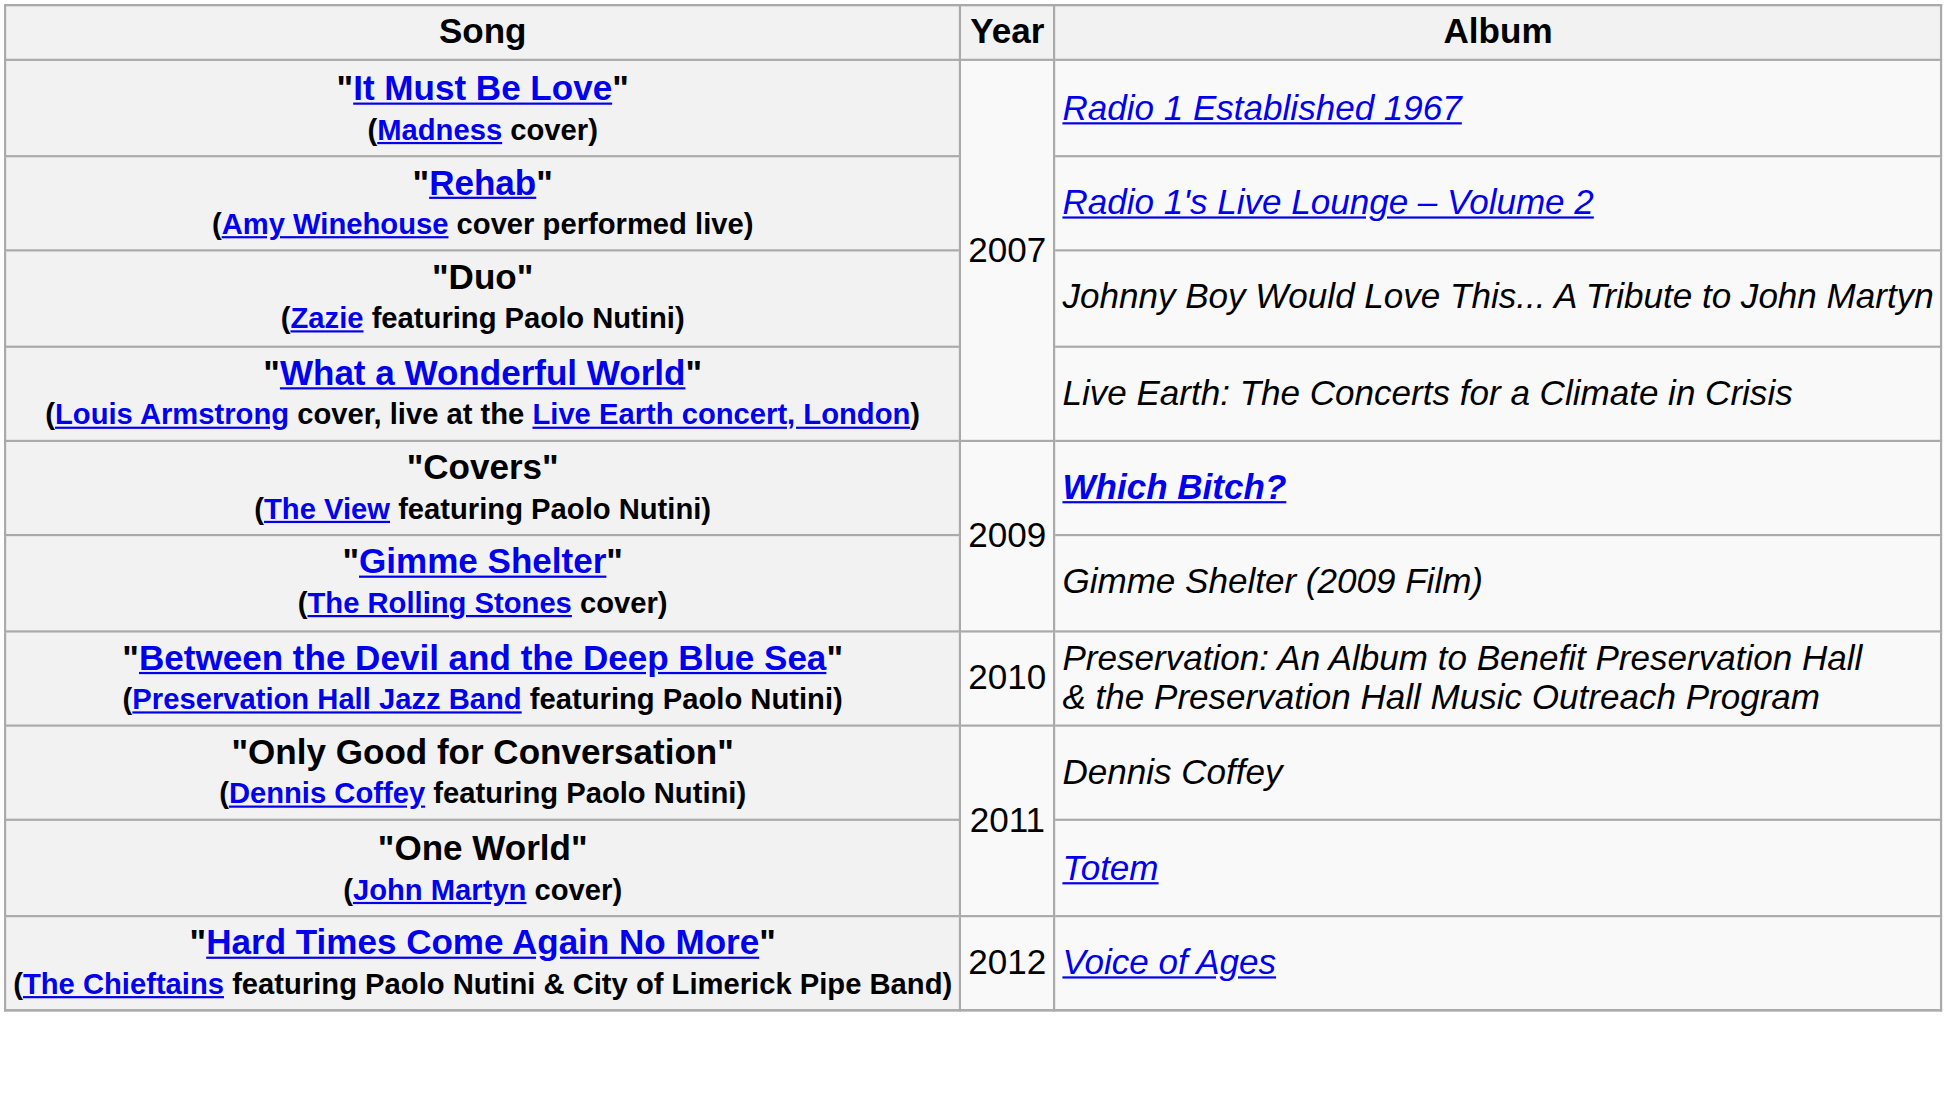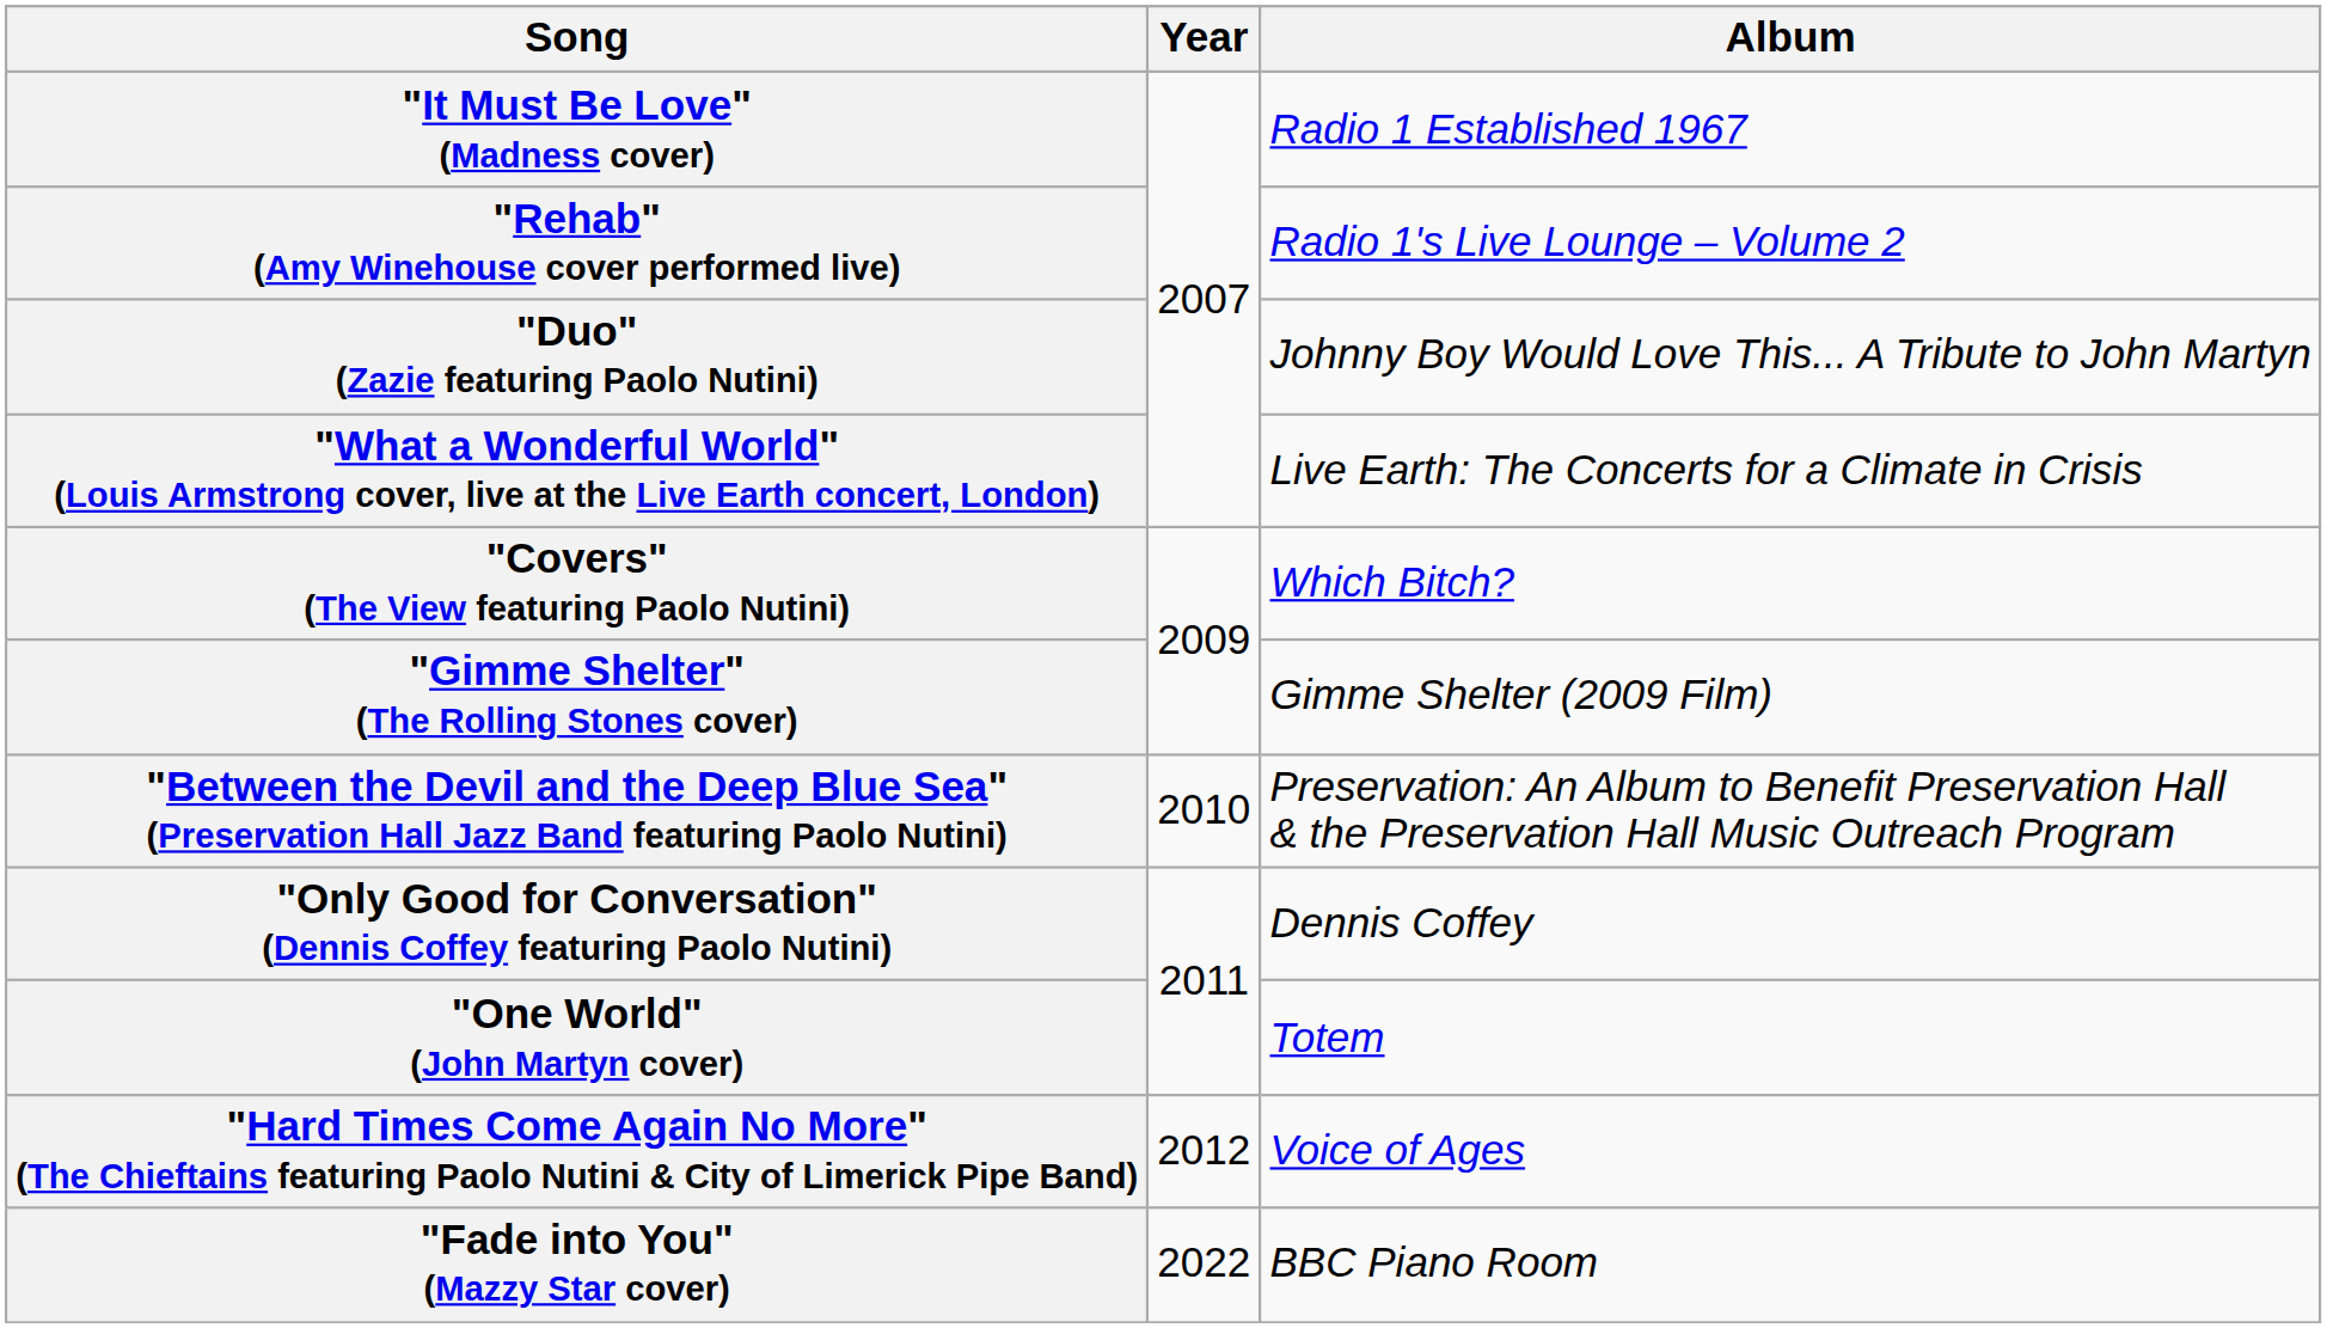 <table class="wikitable plainrowheaders">
 <tr>
 </tr>
 <tr>
 <th>Song</th>
 <th>Year</th>
 <th>Album</th>
 </tr>
 <tr>
 <th scope="row">"<a href='#'>It Must Be Love</a>"<br><small>(<a href='#'>Madness</a> cover)</small></th>
 <td rowspan="4" style="text-align:center;">2007</td>
 <td><em><a href='#'>Radio 1 Established 1967</a></em></td>
 </tr>
 <tr>
 <th scope="row">"<a href='#'>Rehab</a>"<br><small>(<a href='#'>Amy Winehouse</a> cover performed live)</small></th>
 <td><em><a href='#'>Radio 1's Live Lounge – Volume 2</a></em></td>
 </tr>
 <tr>
 <th scope="row">"Duo"<br><small>(<a href='#'>Zazie</a> featuring Paolo Nutini)</small></th>
 <td><em>Johnny Boy Would Love This... A Tribute to John Martyn</em></td>
 </tr>
 <tr>
 <th scope="row">"<a href='#'>What a Wonderful World</a>"<br><small>(<a href='#'>Louis Armstrong</a> cover, live at the <a href='#'>Live Earth concert, London</a>)</small></th>
 <td><em>Live Earth: The Concerts for a Climate in Crisis</em></td>
 </tr>
 <tr>
 <th scope="row">"Covers"<br><small>(<a href='#'>The View</a> featuring Paolo Nutini)</small></th>
 <td rowspan="2" style="text-align:center;">2009</td>
-<td><strong><em><a href='#'>Which Bitch?</a></em></strong></td>
+<td><em><a href='#'>Which Bitch?</a></em></td>
 </tr>
 <tr>
 <th scope="row">"<a href='#'>Gimme Shelter</a>"<br><small>(<a href='#'>The Rolling Stones</a> cover)</small></th>
 <td><em>Gimme Shelter (2009 Film)</em></td>
 </tr>
 <tr>
 <th scope="row">"<a href='#'>Between the Devil and the Deep Blue Sea</a>"<br><small>(<a href='#'>Preservation Hall Jazz Band</a> featuring Paolo Nutini)</small></th>
 <td style="text-align:center;">2010</td>
 <td><em>Preservation: An Album to Benefit Preservation Hall<br>& the Preservation Hall Music Outreach Program</em></td>
 </tr>
 <tr>
 <th scope="row">"Only Good for Conversation"<br><small>(<a href='#'>Dennis Coffey</a> featuring Paolo Nutini)</small></th>
 <td style="text-align:center;" rowspan="2">2011</td>
 <td><em>Dennis Coffey</em></td>
 </tr>
 <tr>
 <th scope="row">"One World"<br><small>(<a href='#'>John Martyn</a> cover)</small></th>
 <td><em><a href='#'>Totem</a></em></td>
 </tr>
 <tr>
 <th scope="row">"<a href='#'>Hard Times Come Again No More</a>"<br><small>(<a href='#'>The Chieftains</a> featuring Paolo Nutini & City of Limerick Pipe Band)</small></th>
 <td style="text-align:center;">2012</td>
 <td><em><a href='#'>Voice of Ages</a></em></td>
 </tr>
 <tr>
+<th scope="row">"Fade into You"<br><small>(<a href='#'>Mazzy Star</a> cover)</small></th>
+<td style="text-align:center;">2022</td>
+<td><em>BBC Piano Room</em></td>
+</tr>
+<tr>
 </tr>
 </table>
